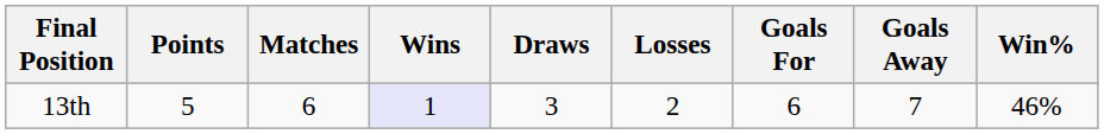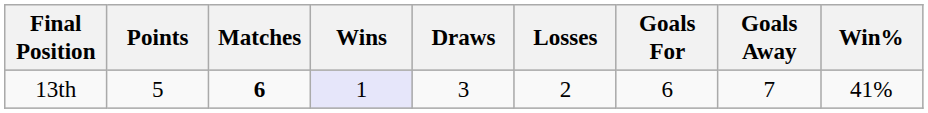 <table class="wikitable" style="font-size: 95%; text-align: center;">
 <tr>
 <th width=60>Final Position</th>
 <th width=60>Points</th>
 <th width=60>Matches</th>
 <th width=60>Wins</th>
 <th width=60>Draws</th>
 <th width=60>Losses</th>
 <th width=60>Goals For</th>
 <th width=60>Goals Away</th>
 <th width=60>Win%</th>
 </tr>
 <tr>
 <td>13th</td>
 <td>5</td>
-<td>6</td>
+<td><strong>6</strong></td>
 <td style="background: lavender;">1</td>
 <td>3</td>
 <td>2</td>
 <td>6</td>
 <td>7</td>
-<td>46%</td>
+<td>41%</td>
 </tr>
 </table>
